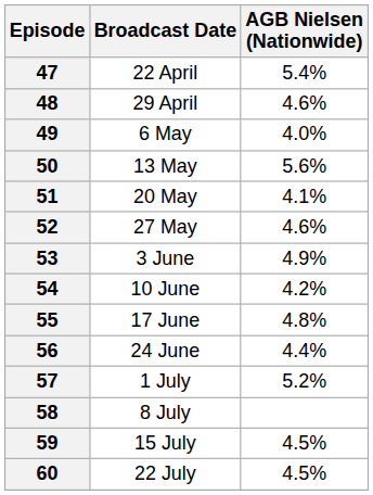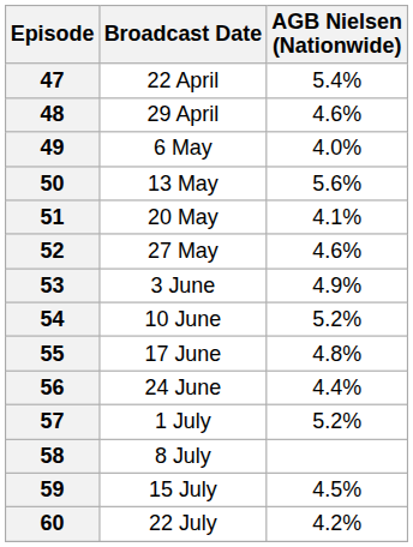 <table class=wikitable style=text-align:center;background:#ffffff>
 <tr>
 <th>Episode</th>
 <th>Broadcast Date</th>
 <th>AGB Nielsen<br>(Nationwide)<br></th>
 </tr>
 <tr>
 <th>47</th>
 <td>22 April</td>
 <td>5.4%</td>
 </tr>
 <tr>
 <th>48</th>
 <td>29 April</td>
 <td>4.6%</td>
 </tr>
 <tr>
 <th>49</th>
 <td>6 May</td>
 <td>4.0%</td>
 </tr>
 <tr>
 <th>50</th>
 <td>13 May</td>
 <td>5.6%</td>
 </tr>
 <tr>
 <th>51</th>
 <td>20 May</td>
 <td>4.1%</td>
 </tr>
 <tr>
 <th>52</th>
 <td>27 May</td>
 <td>4.6%</td>
 </tr>
 <tr>
 <th>53</th>
 <td>3 June</td>
 <td>4.9%</td>
 </tr>
 <tr>
 <th>54</th>
 <td>10 June</td>
-<td>4.2%</td>
+<td>5.2%</td>
 </tr>
 <tr>
 <th>55</th>
 <td>17 June</td>
 <td>4.8%</td>
 </tr>
 <tr>
 <th>56</th>
 <td>24 June</td>
 <td>4.4%</td>
 </tr>
 <tr>
 <th>57</th>
 <td>1 July</td>
 <td>5.2%</td>
 </tr>
 <tr>
 <th>58</th>
 <td>8 July</td>
 <td></td>
 </tr>
 <tr>
 <th>59</th>
 <td>15 July</td>
 <td>4.5%</td>
 </tr>
 <tr>
 <th>60</th>
 <td>22 July</td>
-<td>4.5%</td>
+<td>4.2%</td>
 </tr>
 <tr>
 </tr>
 </table>
